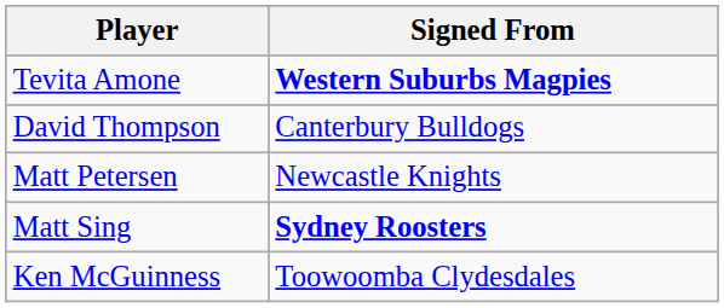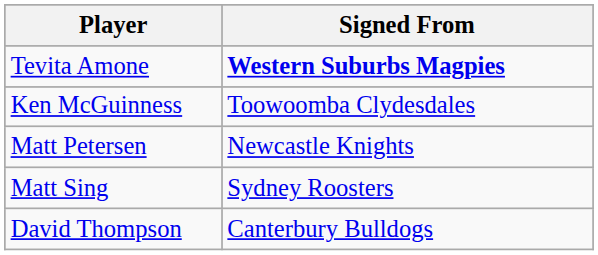 <table class="wikitable" style="font-size:90%">
 <tr style="background:#efefef;">
 <th style="width:120px;">Player</th>
 <th style="width:210px;">Signed From</th>
 </tr>
 <tr>
 <td><a href='#'>Tevita Amone</a></td>
 <td><strong> <a href='#'>Western Suburbs Magpies</a></strong></td>
 </tr>
 <tr>
-<td><a href='#'>David Thompson</a></td>
-<td> <a href='#'>Canterbury Bulldogs</a></td>
+<td><a href='#'>Ken McGuinness</a></td>
+<td> <a href='#'>Toowoomba Clydesdales</a></td>
 </tr>
 <tr>
 <td><a href='#'>Matt Petersen</a></td>
 <td> <a href='#'>Newcastle Knights</a></td>
 </tr>
 <tr>
 <td><a href='#'>Matt Sing</a></td>
-<td><strong> <a href='#'>Sydney Roosters</a></strong></td>
+<td> <a href='#'>Sydney Roosters</a></td>
 </tr>
 <tr>
-<td><a href='#'>Ken McGuinness</a></td>
-<td> <a href='#'>Toowoomba Clydesdales</a></td>
+<td><a href='#'>David Thompson</a></td>
+<td> <a href='#'>Canterbury Bulldogs</a></td>
 </tr>
 </table>
